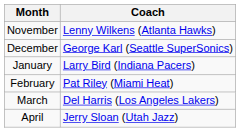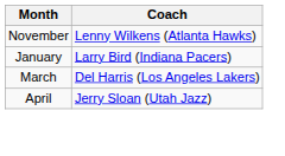 <table class="wikitable">
 <tr>
 <th>Month</th>
 <th>Coach</th>
 </tr>
 <tr>
 <td align=center>November</td>
 <td><a href='#'>Lenny Wilkens</a> (<a href='#'>Atlanta Hawks</a>)</td>
 </tr>
 <tr>
-<td align=center>December</td>
-<td><a href='#'>George Karl</a> (<a href='#'>Seattle SuperSonics</a>)</td>
-</tr>
-<tr>
 <td align=center>January</td>
 <td><a href='#'>Larry Bird</a> (<a href='#'>Indiana Pacers</a>)</td>
-</tr>
-<tr>
-<td align=center>February</td>
-<td><a href='#'>Pat Riley</a> (<a href='#'>Miami Heat</a>)</td>
 </tr>
 <tr>
 <td align=center>March</td>
 <td><a href='#'>Del Harris</a> (<a href='#'>Los Angeles Lakers</a>)</td>
 </tr>
 <tr>
 <td align=center>April</td>
 <td><a href='#'>Jerry Sloan</a> (<a href='#'>Utah Jazz</a>)</td>
 </tr>
 </table>
